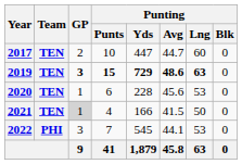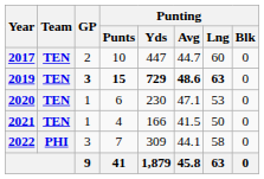 <table class="wikitable" style="text-align:center;">
 <tr>
 <th rowspan="2">Year</th>
 <th rowspan="2">Team</th>
 <th rowspan="2">GP</th>
 <th colspan="6">Punting</th>
 </tr>
 <tr>
 <th>Punts</th>
 <th>Yds</th>
 <th>Avg</th>
 <th>Lng</th>
 <th>Blk</th>
 </tr>
 <tr>
 <th><a href='#'>2017</a></th>
 <th><a href='#'>TEN</a></th>
 <td>2</td>
 <td>10</td>
 <td>447</td>
 <td>44.7</td>
 <td>60</td>
 <td>0</td>
 </tr>
 <tr>
 <th><a href='#'>2019</a></th>
 <th><a href='#'>TEN</a></th>
 <td><strong>3</strong></td>
 <td><strong>15</strong></td>
 <td><strong>729</strong></td>
 <td><strong>48.6</strong></td>
 <td><strong>63</strong></td>
 <td>0</td>
 </tr>
 <tr>
 <th><a href='#'>2020</a></th>
 <th><a href='#'>TEN</a></th>
 <td>1</td>
 <td>6</td>
-<td>228</td>
-<td>45.6</td>
+<td>230</td>
+<td>47.1</td>
 <td>53</td>
 <td>0</td>
 </tr>
 <tr>
 <th><a href='#'>2021</a></th>
 <th><a href='#'>TEN</a></th>
-<td style="background: lightgrey;">1</td>
+<td>1</td>
 <td>4</td>
 <td>166</td>
 <td>41.5</td>
 <td>50</td>
 <td>0</td>
 </tr>
 <tr>
 <th><a href='#'>2022</a></th>
 <th><a href='#'>PHI</a></th>
 <td>3</td>
 <td>7</td>
-<td>545</td>
+<td>309</td>
 <td>44.1</td>
-<td>53</td>
+<td>58</td>
 <td>0</td>
 </tr>
 <tr>
 <th colspan="2"></th>
 <th>9</th>
 <th>41</th>
 <th>1,879</th>
 <th>45.8</th>
 <th>63</th>
 <th>0</th>
 </tr>
 </table>
